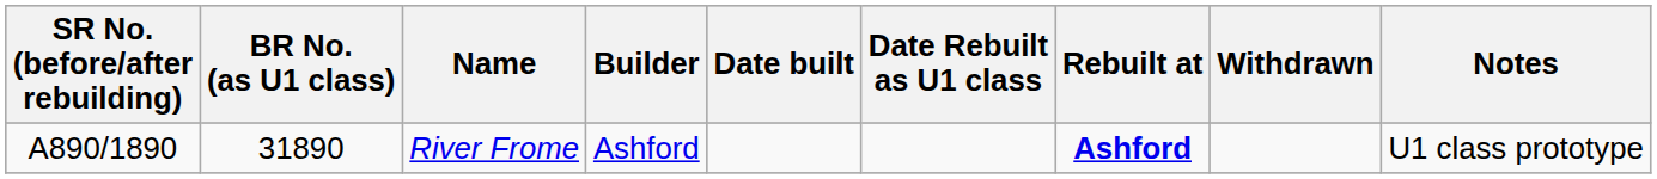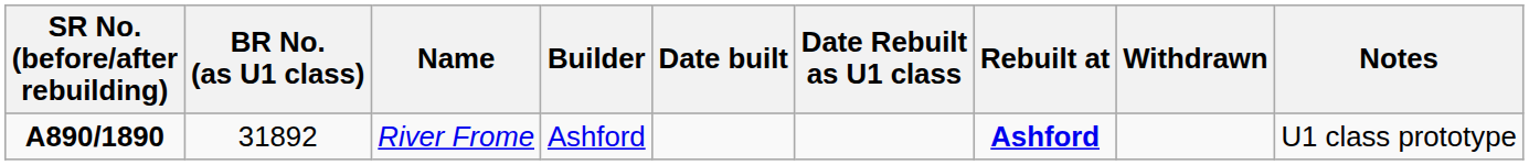 <table class="wikitable" style=text-align:center>
 <tr>
 <th>SR No.<br> (before/after<br>rebuilding)</th>
 <th>BR No.<br>(as U1 class)</th>
 <th>Name</th>
 <th>Builder</th>
 <th>Date built</th>
 <th>Date Rebuilt<br>as U1 class</th>
 <th>Rebuilt at</th>
 <th>Withdrawn</th>
 <th>Notes<br></th>
 </tr>
 <tr>
-<td>A890/1890</td>
-<td>31890</td>
+<td><strong>A890/1890</strong></td>
+<td>31892</td>
 <td><em><a href='#'>River Frome</a></em></td>
 <td><a href='#'>Ashford</a></td>
 <td></td>
 <td></td>
 <td><strong><a href='#'>Ashford</a></strong></td>
 <td></td>
 <td>U1 class prototype</td>
 </tr>
 </table>
